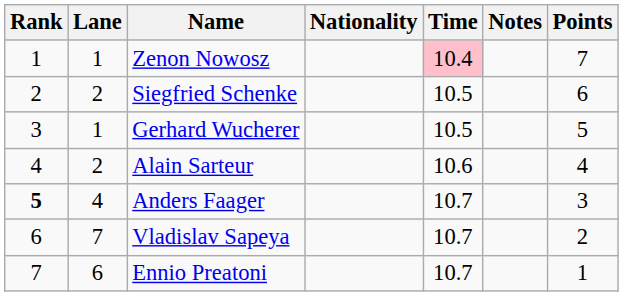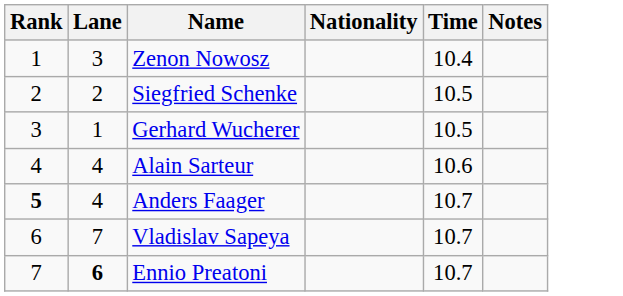 <table class="wikitable sortable" style="text-align:center">
 <tr>
 <th>Rank</th>
 <th>Lane</th>
 <th>Name</th>
 <th>Nationality</th>
 <th>Time</th>
 <th>Notes</th>
-<th>Points</th>
 </tr>
 <tr>
 <td>1</td>
-<td>1</td>
+<td>3</td>
 <td align=left><a href='#'>Zenon Nowosz</a></td>
 <td align=left></td>
-<td style="background: pink;">10.4</td>
+<td>10.4</td>
 <td></td>
-<td>7</td>
 </tr>
 <tr>
 <td>2</td>
 <td>2</td>
 <td align=left><a href='#'>Siegfried Schenke</a></td>
 <td align=left></td>
 <td>10.5</td>
 <td></td>
-<td>6</td>
 </tr>
 <tr>
 <td>3</td>
 <td>1</td>
 <td align=left><a href='#'>Gerhard Wucherer</a></td>
 <td align=left></td>
 <td>10.5</td>
 <td></td>
-<td>5</td>
 </tr>
 <tr>
 <td>4</td>
-<td>2</td>
+<td>4</td>
 <td align=left><a href='#'>Alain Sarteur</a></td>
 <td align=left></td>
 <td>10.6</td>
 <td></td>
-<td>4</td>
 </tr>
 <tr>
 <td><strong>5</strong></td>
 <td>4</td>
 <td align=left><a href='#'>Anders Faager</a></td>
 <td align=left></td>
 <td>10.7</td>
 <td></td>
-<td>3</td>
 </tr>
 <tr>
 <td>6</td>
 <td>7</td>
 <td align=left><a href='#'>Vladislav Sapeya</a></td>
 <td align=left></td>
 <td>10.7</td>
 <td></td>
-<td>2</td>
 </tr>
 <tr>
 <td>7</td>
-<td>6</td>
+<td><strong>6</strong></td>
 <td align=left><a href='#'>Ennio Preatoni</a></td>
 <td align=left></td>
 <td>10.7</td>
 <td></td>
-<td>1</td>
 </tr>
 </table>
